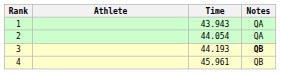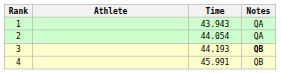 <table class=wikitable style="text-align:center">
 <tr>
 <th width=40>Rank</th>
 <th width=250>Athlete</th>
 <th width=80>Time</th>
 <th width=50>Notes</th>
 </tr>
 <tr bgcolor="ccffcc">
 <td>1</td>
 <td align=left></td>
 <td>43.943</td>
 <td>QA</td>
 </tr>
 <tr bgcolor="ccffcc">
 <td>2</td>
 <td align=left></td>
 <td>44.054</td>
 <td>QA</td>
 </tr>
 <tr bgcolor="ffffcc">
 <td>3</td>
 <td align=left></td>
 <td>44.193</td>
 <td><strong>QB</strong></td>
 </tr>
 <tr bgcolor="ffffcc">
 <td>4</td>
 <td align=left></td>
-<td>45.961</td>
+<td>45.991</td>
 <td>QB</td>
 </tr>
 </table>
